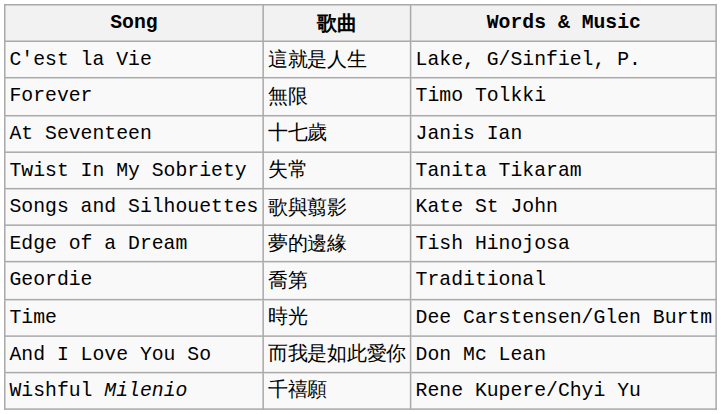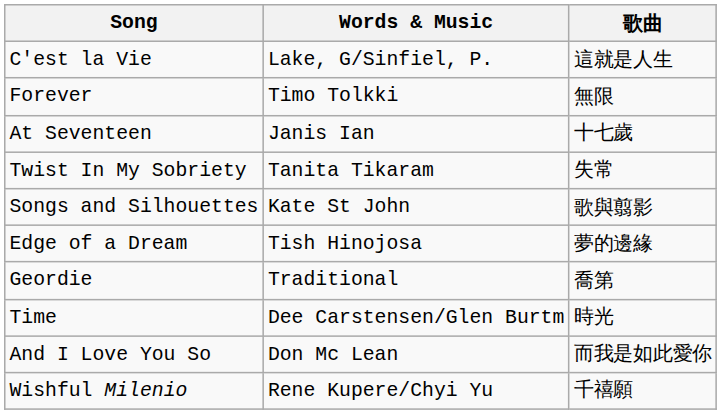 <table class="wikitable">
 <tr>
 <th>Song</th>
+<th>Words & Music</th>
 <th>歌曲</th>
-<th>Words & Music</th>
 </tr>
 <tr>
 <td>C'est la Vie</td>
+<td>Lake, G/Sinfiel, P.</td>
 <td>這就是人生</td>
-<td>Lake, G/Sinfiel, P.</td>
 </tr>
 <tr>
 <td>Forever</td>
+<td>Timo Tolkki</td>
 <td>無限</td>
-<td>Timo Tolkki</td>
 </tr>
 <tr>
 <td>At Seventeen</td>
+<td>Janis Ian</td>
 <td>十七歲</td>
-<td>Janis Ian</td>
 </tr>
 <tr>
 <td>Twist In My Sobriety</td>
+<td>Tanita Tikaram</td>
 <td>失常</td>
-<td>Tanita Tikaram</td>
 </tr>
 <tr>
 <td>Songs and Silhouettes</td>
+<td>Kate St John</td>
 <td>歌與翦影</td>
-<td>Kate St John</td>
 </tr>
 <tr>
 <td>Edge of a Dream</td>
+<td>Tish Hinojosa</td>
 <td>夢的邊緣</td>
-<td>Tish Hinojosa</td>
 </tr>
 <tr>
 <td>Geordie</td>
+<td>Traditional</td>
 <td>喬第</td>
-<td>Traditional</td>
 </tr>
 <tr>
 <td>Time</td>
+<td>Dee Carstensen/Glen Burtm</td>
 <td>時光</td>
-<td>Dee Carstensen/Glen Burtm</td>
 </tr>
 <tr>
 <td>And I Love You So</td>
+<td>Don Mc Lean</td>
 <td>而我是如此愛你</td>
-<td>Don Mc Lean</td>
 </tr>
 <tr>
 <td>Wishful <em>Milenio</em></td>
+<td>Rene Kupere/Chyi Yu</td>
 <td>千禧願</td>
-<td>Rene Kupere/Chyi Yu</td>
 </tr>
 </table>
